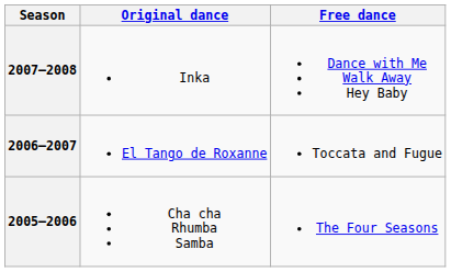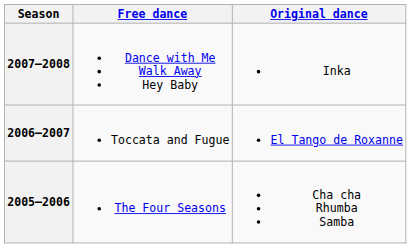 <table class=wikitable style=text-align:center>
 <tr>
 <th>Season</th>
+<th><a href='#'>Free dance</a></th>
 <th><a href='#'>Original dance</a></th>
-<th><a href='#'>Free dance</a></th>
 </tr>
 <tr>
 <th>2007–2008 <br> </th>
+<td><br><ul><li><a href='#'>Dance with Me</a> <br></li><li><a href='#'>Walk Away</a> <br></li><li>Hey Baby</li></ul></td>
 <td><br><ul><li>Inka <br></li></ul></td>
-<td><br><ul><li><a href='#'>Dance with Me</a> <br></li><li><a href='#'>Walk Away</a> <br></li><li>Hey Baby</li></ul></td>
 </tr>
 <tr>
 <th>2006–2007 <br> </th>
+<td><br><ul><li>Toccata and Fugue <br></li></ul></td>
 <td><br><ul><li><a href='#'>El Tango de Roxanne</a> <br></li></ul></td>
-<td><br><ul><li>Toccata and Fugue <br></li></ul></td>
 </tr>
 <tr>
 <th>2005–2006 <br> </th>
+<td><br><ul><li><a href='#'>The Four Seasons</a> <br></li></ul></td>
 <td><br><ul><li>Cha cha</li><li>Rhumba</li><li>Samba</li></ul></td>
-<td><br><ul><li><a href='#'>The Four Seasons</a> <br></li></ul></td>
 </tr>
 </table>
